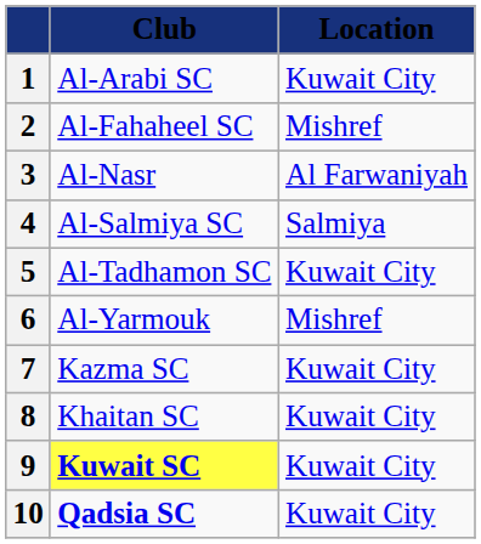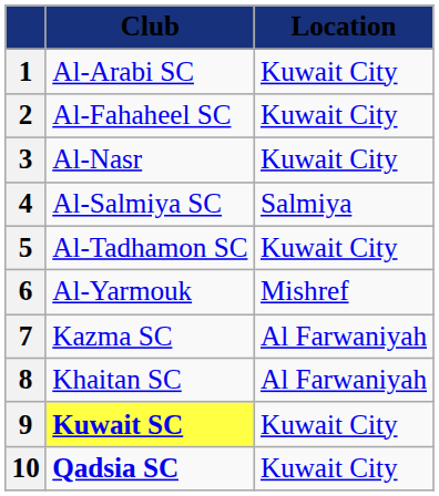 <table class="wikitable sortable" style="text-align:left">
 <tr>
 <th style="background:#17317c;"></th>
 <th style="background:#17317c;"><span>Club</span></th>
 <th style="background:#17317c;"><span>Location</span></th>
 </tr>
 <tr>
 <th>1</th>
 <td><a href='#'>Al-Arabi SC</a></td>
 <td><a href='#'>Kuwait City</a></td>
 </tr>
 <tr>
 <th>2</th>
 <td><a href='#'>Al-Fahaheel SC</a></td>
-<td><a href='#'>Mishref</a></td>
+<td><a href='#'>Kuwait City</a></td>
 </tr>
 <tr>
 <th>3</th>
 <td><a href='#'>Al-Nasr</a></td>
-<td><a href='#'>Al Farwaniyah</a></td>
+<td><a href='#'>Kuwait City</a></td>
 </tr>
 <tr>
 <th>4</th>
 <td><a href='#'>Al-Salmiya SC</a></td>
 <td><a href='#'>Salmiya</a></td>
 </tr>
 <tr>
 <th>5</th>
 <td><a href='#'>Al-Tadhamon SC</a></td>
 <td><a href='#'>Kuwait City</a></td>
 </tr>
 <tr>
 <th>6</th>
 <td><a href='#'>Al-Yarmouk</a></td>
 <td><a href='#'>Mishref</a></td>
 </tr>
 <tr>
 <th>7</th>
 <td><a href='#'>Kazma SC</a></td>
-<td><a href='#'>Kuwait City</a></td>
+<td><a href='#'>Al Farwaniyah</a></td>
 </tr>
 <tr>
 <th>8</th>
 <td><a href='#'>Khaitan SC</a></td>
-<td><a href='#'>Kuwait City</a></td>
+<td><a href='#'>Al Farwaniyah</a></td>
 </tr>
 <tr>
 <th>9</th>
 <td bgcolor=#ffff44><strong><a href='#'>Kuwait SC</a></strong></td>
 <td><a href='#'>Kuwait City</a></td>
 </tr>
 <tr>
 <th>10</th>
 <td><strong><a href='#'>Qadsia SC</a></strong></td>
 <td><a href='#'>Kuwait City</a></td>
 </tr>
 </table>
